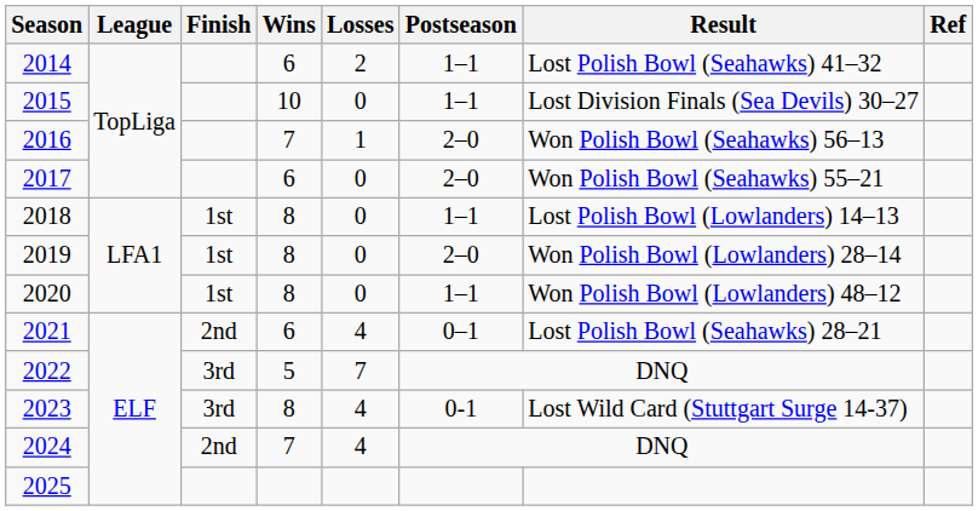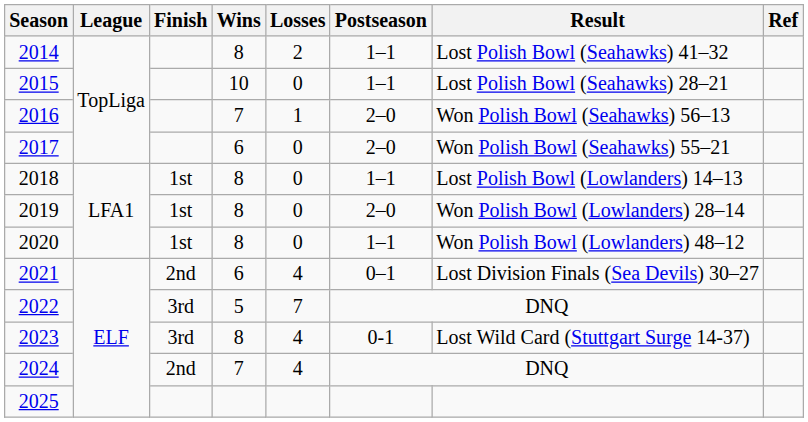 <table class="wikitable sortable" style="text-align:center;">
 <tr>
 <th>Season</th>
 <th class="unsortable">League</th>
 <th>Finish</th>
 <th>Wins</th>
 <th>Losses</th>
 <th class="unsortable">Postseason</th>
 <th class="unsortable">Result</th>
 <th class="unsortable">Ref</th>
 </tr>
 <tr>
 <td><a href='#'>2014</a></td>
 <td rowspan="4">TopLiga</td>
 <td></td>
-<td>6</td>
+<td>8</td>
 <td>2</td>
 <td>1–1</td>
 <td style="text-align:left;">Lost <a href='#'>Polish Bowl</a> (<a href='#'>Seahawks</a>) 41–32</td>
 <td></td>
 </tr>
 <tr>
 <td><a href='#'>2015</a></td>
 <td></td>
 <td>10</td>
 <td>0</td>
 <td>1–1</td>
-<td style="text-align:left;">Lost Division Finals (<a href='#'>Sea Devils</a>) 30–27</td>
+<td style="text-align:left;">Lost <a href='#'>Polish Bowl</a> (<a href='#'>Seahawks</a>) 28–21</td>
 <td></td>
 </tr>
 <tr>
 <td><a href='#'>2016</a></td>
 <td></td>
 <td>7</td>
 <td>1</td>
 <td>2–0</td>
 <td style="text-align:left;">Won <a href='#'>Polish Bowl</a> (<a href='#'>Seahawks</a>) 56–13</td>
 <td></td>
 </tr>
 <tr>
 <td><a href='#'>2017</a></td>
 <td></td>
 <td>6</td>
 <td>0</td>
 <td>2–0</td>
 <td style="text-align:left;">Won <a href='#'>Polish Bowl</a> (<a href='#'>Seahawks</a>) 55–21</td>
 <td></td>
 </tr>
 <tr>
 <td>2018</td>
 <td rowspan="3">LFA1</td>
 <td>1st</td>
 <td>8</td>
 <td>0</td>
 <td>1–1</td>
 <td style="text-align:left;">Lost <a href='#'>Polish Bowl</a> (<a href='#'>Lowlanders</a>) 14–13</td>
 <td></td>
 </tr>
 <tr>
 <td>2019</td>
 <td>1st</td>
 <td>8</td>
 <td>0</td>
 <td>2–0</td>
 <td style="text-align:left;">Won <a href='#'>Polish Bowl</a> (<a href='#'>Lowlanders</a>) 28–14</td>
 <td></td>
 </tr>
 <tr>
 <td>2020</td>
 <td>1st</td>
 <td>8</td>
 <td>0</td>
 <td>1–1</td>
 <td style="text-align:left;">Won <a href='#'>Polish Bowl</a> (<a href='#'>Lowlanders</a>) 48–12</td>
 <td></td>
 </tr>
 <tr>
 <td><a href='#'>2021</a></td>
 <td rowspan="5"><a href='#'>ELF</a></td>
 <td>2nd </td>
 <td>6</td>
 <td>4</td>
 <td>0–1</td>
-<td style="text-align:left;">Lost <a href='#'>Polish Bowl</a> (<a href='#'>Seahawks</a>) 28–21</td>
+<td style="text-align:left;">Lost Division Finals (<a href='#'>Sea Devils</a>) 30–27</td>
 <td></td>
 </tr>
 <tr>
 <td><a href='#'>2022</a></td>
 <td>3rd </td>
 <td>5</td>
 <td>7</td>
 <td colspan="2">DNQ</td>
 <td></td>
 </tr>
 <tr>
 <td><a href='#'>2023</a></td>
 <td>3rd </td>
 <td>8</td>
 <td>4</td>
 <td>0-1</td>
 <td style="text-align:left;">Lost Wild Card (<a href='#'>Stuttgart Surge</a> 14-37)</td>
 <td></td>
 </tr>
 <tr>
 <td><a href='#'>2024</a></td>
 <td>2nd </td>
 <td>7</td>
 <td>4</td>
 <td colspan="2">DNQ</td>
 <td></td>
 </tr>
 <tr>
 <td><a href='#'>2025</a></td>
 <td></td>
 <td></td>
 <td></td>
 <td></td>
 <td style="text-align:left;"></td>
 <td></td>
 </tr>
 </table>
